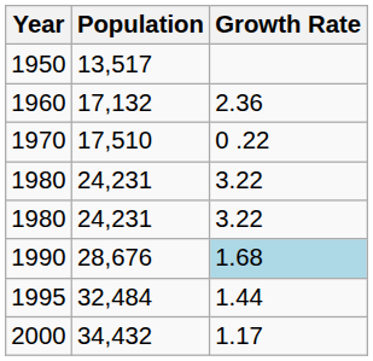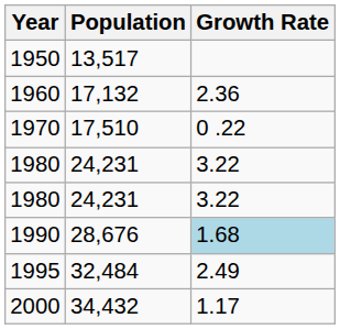 <table class="wikitable">
 <tr>
 <th>Year</th>
 <th>Population</th>
 <th>Growth Rate</th>
 </tr>
 <tr>
 <td>1950</td>
 <td>13,517</td>
 <td></td>
 </tr>
 <tr>
 <td>1960</td>
 <td>17,132</td>
 <td>2.36</td>
 </tr>
 <tr>
 <td>1970</td>
 <td>17,510</td>
 <td>0 .22</td>
 </tr>
 <tr>
 <td>1980</td>
 <td>24,231</td>
 <td>3.22</td>
 </tr>
 <tr>
 <td>1980</td>
 <td>24,231</td>
 <td>3.22</td>
 </tr>
 <tr>
 <td>1990</td>
 <td>28,676</td>
 <td style="background: lightblue;">1.68</td>
 </tr>
 <tr>
 <td>1995</td>
 <td>32,484</td>
-<td>1.44</td>
+<td>2.49</td>
 </tr>
 <tr>
 <td>2000</td>
 <td>34,432</td>
 <td>1.17</td>
 </tr>
 </table>
